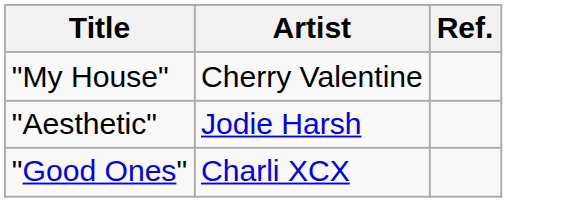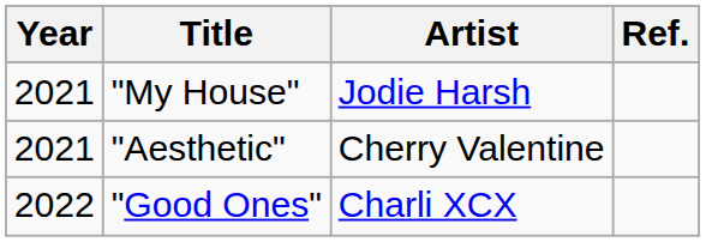 <table class="wikitable">
 <tr>
+<th>Year</th>
 <th>Title</th>
 <th>Artist</th>
 <th>Ref.</th>
 </tr>
 <tr>
+<td>2021</td>
 <td>"My House"</td>
+<td><a href='#'>Jodie Harsh</a></td>
+<td></td>
+</tr>
+<tr>
+<td>2021</td>
+<td>"Aesthetic"</td>
 <td>Cherry Valentine</td>
 <td></td>
 </tr>
 <tr>
-<td>"Aesthetic"</td>
-<td><a href='#'>Jodie Harsh</a></td>
-<td></td>
-</tr>
-<tr>
+<td>2022</td>
 <td>"<a href='#'>Good Ones</a>"</td>
 <td><a href='#'>Charli XCX</a></td>
 <td></td>
 </tr>
 </table>
